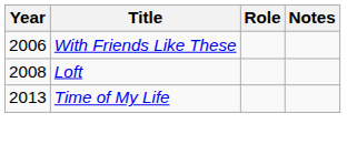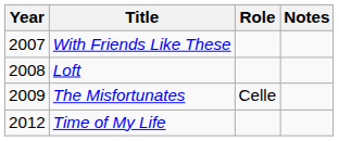 <table class="wikitable sortable">
 <tr>
 <th>Year</th>
 <th>Title</th>
 <th>Role</th>
 <th class="unsortable">Notes</th>
 </tr>
 <tr>
-<td>2006</td>
+<td>2007</td>
 <td><em><a href='#'>With Friends Like These</a></em></td>
 <td></td>
 <td></td>
 </tr>
 <tr>
 <td>2008</td>
 <td><em><a href='#'>Loft</a></em></td>
 <td></td>
 <td></td>
 </tr>
 <tr>
-<td>2013</td>
+<td>2009</td>
+<td><em><a href='#'>The Misfortunates</a></em></td>
+<td>Celle</td>
+<td></td>
+</tr>
+<tr>
+<td>2012</td>
 <td><em><a href='#'>Time of My Life</a></em></td>
 <td></td>
 <td></td>
 </tr>
 </table>
